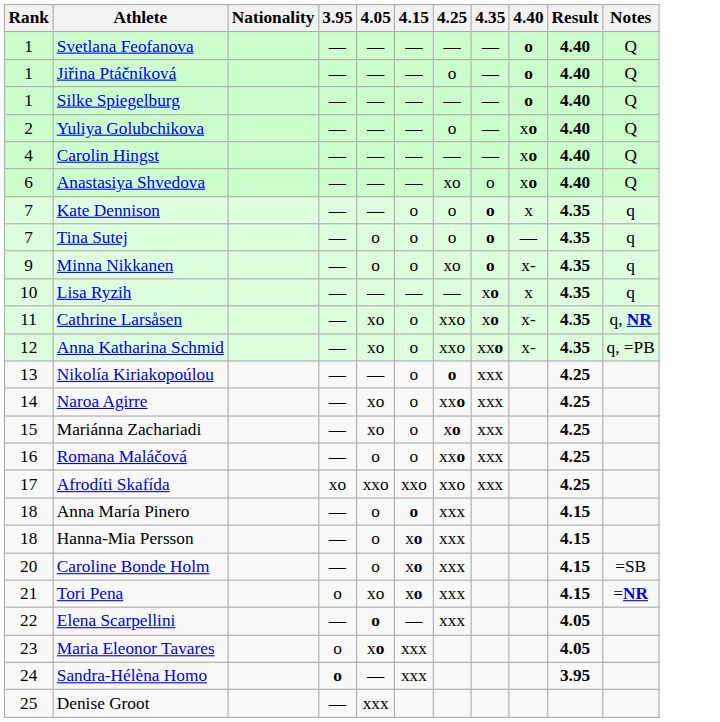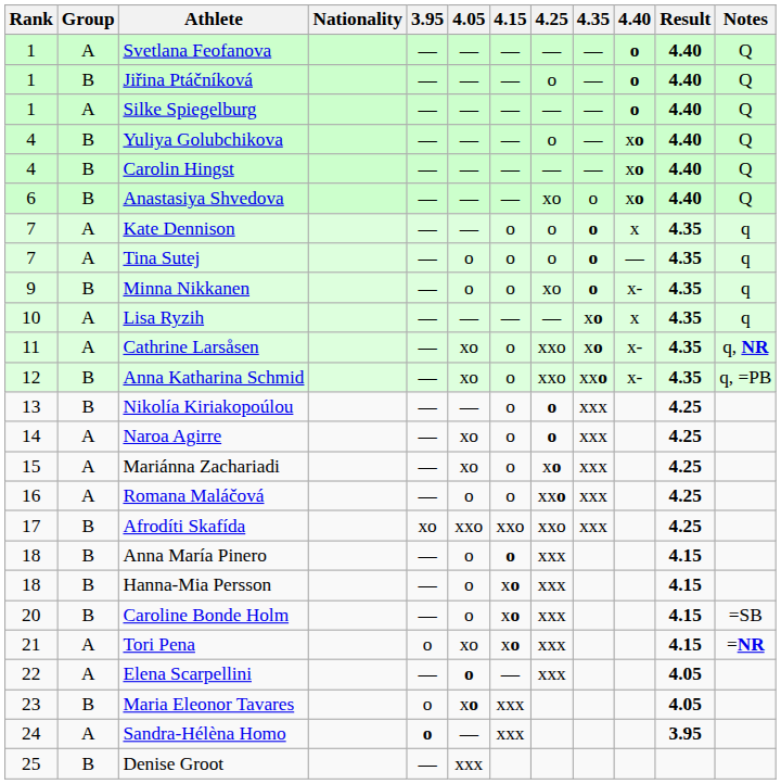 <table class="wikitable sortable" style="text-align:center">
 <tr>
 <th>Rank</th>
+<th>Group</th>
 <th>Athlete</th>
 <th>Nationality</th>
 <th>3.95</th>
 <th>4.05</th>
 <th>4.15</th>
 <th>4.25</th>
 <th>4.35</th>
 <th>4.40</th>
 <th>Result</th>
 <th>Notes</th>
 </tr>
 <tr bgcolor=ccffcc>
 <td>1</td>
+<td>A</td>
 <td align="left"><a href='#'>Svetlana Feofanova</a></td>
 <td align=left></td>
 <td>—</td>
 <td>—</td>
 <td>—</td>
 <td>—</td>
 <td>—</td>
 <td><strong>o</strong></td>
 <td><strong>4.40</strong></td>
 <td>Q</td>
 </tr>
 <tr bgcolor=ccffcc>
 <td>1</td>
+<td>B</td>
 <td align="left"><a href='#'>Jiřina Ptáčníková</a></td>
 <td align=left></td>
 <td>—</td>
 <td>—</td>
 <td>—</td>
 <td>o</td>
 <td>—</td>
 <td><strong>o</strong></td>
 <td><strong>4.40</strong></td>
 <td>Q</td>
 </tr>
 <tr bgcolor=ccffcc>
 <td>1</td>
+<td>A</td>
 <td align="left"><a href='#'>Silke Spiegelburg</a></td>
 <td align=left></td>
 <td>—</td>
 <td>—</td>
 <td>—</td>
 <td>—</td>
 <td>—</td>
 <td><strong>o</strong></td>
 <td><strong>4.40</strong></td>
 <td>Q</td>
 </tr>
 <tr bgcolor=ccffcc>
-<td>2</td>
+<td>4</td>
+<td>B</td>
 <td align="left"><a href='#'>Yuliya Golubchikova</a></td>
 <td align=left></td>
 <td>—</td>
 <td>—</td>
 <td>—</td>
 <td>o</td>
 <td>—</td>
 <td>x<strong>o</strong></td>
 <td><strong>4.40</strong></td>
 <td>Q</td>
 </tr>
 <tr bgcolor=ccffcc>
 <td>4</td>
+<td>B</td>
 <td align="left"><a href='#'>Carolin Hingst</a></td>
 <td align=left></td>
 <td>—</td>
 <td>—</td>
 <td>—</td>
 <td>—</td>
 <td>—</td>
 <td>x<strong>o</strong></td>
 <td><strong>4.40</strong></td>
 <td>Q</td>
 </tr>
 <tr bgcolor=ccffcc>
 <td>6</td>
+<td>B</td>
 <td align="left"><a href='#'>Anastasiya Shvedova</a></td>
 <td align=left></td>
 <td>—</td>
 <td>—</td>
 <td>—</td>
 <td>xo</td>
 <td>o</td>
 <td>x<strong>o</strong></td>
 <td><strong>4.40</strong></td>
 <td>Q</td>
 </tr>
 <tr bgcolor=ddffdd>
 <td>7</td>
+<td>A</td>
 <td align="left"><a href='#'>Kate Dennison</a></td>
 <td align=left></td>
 <td>—</td>
 <td>—</td>
 <td>o</td>
 <td>o</td>
 <td><strong>o</strong></td>
 <td>x</td>
 <td><strong>4.35</strong></td>
 <td>q</td>
 </tr>
 <tr bgcolor=ddffdd>
 <td>7</td>
+<td>A</td>
 <td align="left"><a href='#'>Tina Sutej</a></td>
 <td align=left></td>
 <td>—</td>
 <td>o</td>
 <td>o</td>
 <td>o</td>
 <td><strong>o</strong></td>
 <td>—</td>
 <td><strong>4.35</strong></td>
 <td>q</td>
 </tr>
 <tr bgcolor=ddffdd>
 <td>9</td>
+<td>B</td>
 <td align="left"><a href='#'>Minna Nikkanen</a></td>
 <td align=left></td>
 <td>—</td>
 <td>o</td>
 <td>o</td>
 <td>xo</td>
 <td><strong>o</strong></td>
 <td>x-</td>
 <td><strong>4.35</strong></td>
 <td>q</td>
 </tr>
 <tr bgcolor=ddffdd>
 <td>10</td>
+<td>A</td>
 <td align="left"><a href='#'>Lisa Ryzih</a></td>
 <td align=left></td>
 <td>—</td>
 <td>—</td>
 <td>—</td>
 <td>—</td>
 <td>x<strong>o</strong></td>
 <td>x</td>
 <td><strong>4.35</strong></td>
 <td>q</td>
 </tr>
 <tr bgcolor=ddffdd>
 <td>11</td>
+<td>A</td>
 <td align="left"><a href='#'>Cathrine Larsåsen</a></td>
 <td align=left></td>
 <td>—</td>
 <td>xo</td>
 <td>o</td>
 <td>xxo</td>
 <td>x<strong>o</strong></td>
 <td>x-</td>
 <td><strong>4.35</strong></td>
 <td>q, <strong><a href='#'>NR</a></strong></td>
 </tr>
 <tr bgcolor=ddffdd>
 <td>12</td>
+<td>B</td>
 <td align="left"><a href='#'>Anna Katharina Schmid</a></td>
 <td align=left></td>
 <td>—</td>
 <td>xo</td>
 <td>o</td>
 <td>xxo</td>
 <td>xx<strong>o</strong></td>
 <td>x-</td>
 <td><strong>4.35</strong></td>
 <td>q, =PB</td>
 </tr>
 <tr>
 <td>13</td>
+<td>B</td>
 <td align="left"><a href='#'>Nikolía Kiriakopoúlou</a></td>
 <td align=left></td>
 <td>—</td>
 <td>—</td>
 <td>o</td>
 <td><strong>o</strong></td>
 <td>xxx</td>
 <td></td>
 <td><strong>4.25</strong></td>
 <td></td>
 </tr>
 <tr>
 <td>14</td>
+<td>A</td>
 <td align="left"><a href='#'>Naroa Agirre</a></td>
 <td align=left></td>
 <td>—</td>
 <td>xo</td>
 <td>o</td>
-<td>xx<strong>o</strong></td>
+<td><strong>o</strong></td>
 <td>xxx</td>
 <td></td>
 <td><strong>4.25</strong></td>
 <td></td>
 </tr>
 <tr>
 <td>15</td>
+<td>A</td>
 <td align="left">Mariánna Zachariadi</td>
 <td align=left></td>
 <td>—</td>
 <td>xo</td>
 <td>o</td>
 <td>x<strong>o</strong></td>
 <td>xxx</td>
 <td></td>
 <td><strong>4.25</strong></td>
 <td></td>
 </tr>
 <tr>
 <td>16</td>
+<td>A</td>
 <td align="left"><a href='#'>Romana Maláčová</a></td>
 <td align=left></td>
 <td>—</td>
 <td>o</td>
 <td>o</td>
 <td>xx<strong>o</strong></td>
 <td>xxx</td>
 <td></td>
 <td><strong>4.25</strong></td>
 <td></td>
 </tr>
 <tr>
 <td>17</td>
+<td>B</td>
 <td align="left"><a href='#'>Afrodíti Skafída</a></td>
 <td align=left></td>
 <td>xo</td>
 <td>xxo</td>
 <td>xxo</td>
 <td>xxo</td>
 <td>xxx</td>
 <td></td>
 <td><strong>4.25</strong></td>
 <td></td>
 </tr>
 <tr>
 <td>18</td>
+<td>B</td>
 <td align="left">Anna María Pinero</td>
 <td align=left></td>
 <td>—</td>
 <td>o</td>
 <td><strong>o</strong></td>
 <td>xxx</td>
 <td></td>
 <td></td>
 <td><strong>4.15</strong></td>
 <td></td>
 </tr>
 <tr>
 <td>18</td>
+<td>B</td>
 <td align="left">Hanna-Mia Persson</td>
 <td align=left></td>
 <td>—</td>
 <td>o</td>
 <td>x<strong>o</strong></td>
 <td>xxx</td>
 <td></td>
 <td></td>
 <td><strong>4.15</strong></td>
 <td></td>
 </tr>
 <tr>
 <td>20</td>
+<td>B</td>
 <td align="left"><a href='#'>Caroline Bonde Holm</a></td>
 <td align=left></td>
 <td>—</td>
 <td>o</td>
 <td>x<strong>o</strong></td>
 <td>xxx</td>
 <td></td>
 <td></td>
 <td><strong>4.15</strong></td>
 <td>=SB</td>
 </tr>
 <tr>
 <td>21</td>
+<td>A</td>
 <td align="left"><a href='#'>Tori Pena</a></td>
 <td align=left></td>
 <td>o</td>
 <td>xo</td>
 <td>x<strong>o</strong></td>
 <td>xxx</td>
 <td></td>
 <td></td>
 <td><strong>4.15</strong></td>
 <td>=<strong><a href='#'>NR</a></strong></td>
 </tr>
 <tr>
 <td>22</td>
+<td>A</td>
 <td align="left"><a href='#'>Elena Scarpellini</a></td>
 <td align=left></td>
 <td>—</td>
 <td><strong>o</strong></td>
 <td>—</td>
 <td>xxx</td>
 <td></td>
 <td></td>
 <td><strong>4.05</strong></td>
 <td></td>
 </tr>
 <tr>
 <td>23</td>
+<td>B</td>
 <td align="left"><a href='#'>Maria Eleonor Tavares</a></td>
 <td align=left></td>
 <td>o</td>
 <td>x<strong>o</strong></td>
 <td>xxx</td>
 <td></td>
 <td></td>
 <td></td>
 <td><strong>4.05</strong></td>
 <td></td>
 </tr>
 <tr>
 <td>24</td>
+<td>A</td>
 <td align="left"><a href='#'>Sandra-Hélèna Homo</a></td>
 <td align=left></td>
 <td><strong>o</strong></td>
 <td>—</td>
 <td>xxx</td>
 <td></td>
 <td></td>
 <td></td>
 <td><strong>3.95</strong></td>
 <td></td>
 </tr>
 <tr>
 <td>25</td>
+<td>B</td>
 <td align="left">Denise Groot</td>
 <td align=left></td>
 <td>—</td>
 <td>xxx</td>
 <td></td>
 <td></td>
 <td></td>
 <td></td>
 <td><strong></strong></td>
 <td></td>
 </tr>
 </table>
